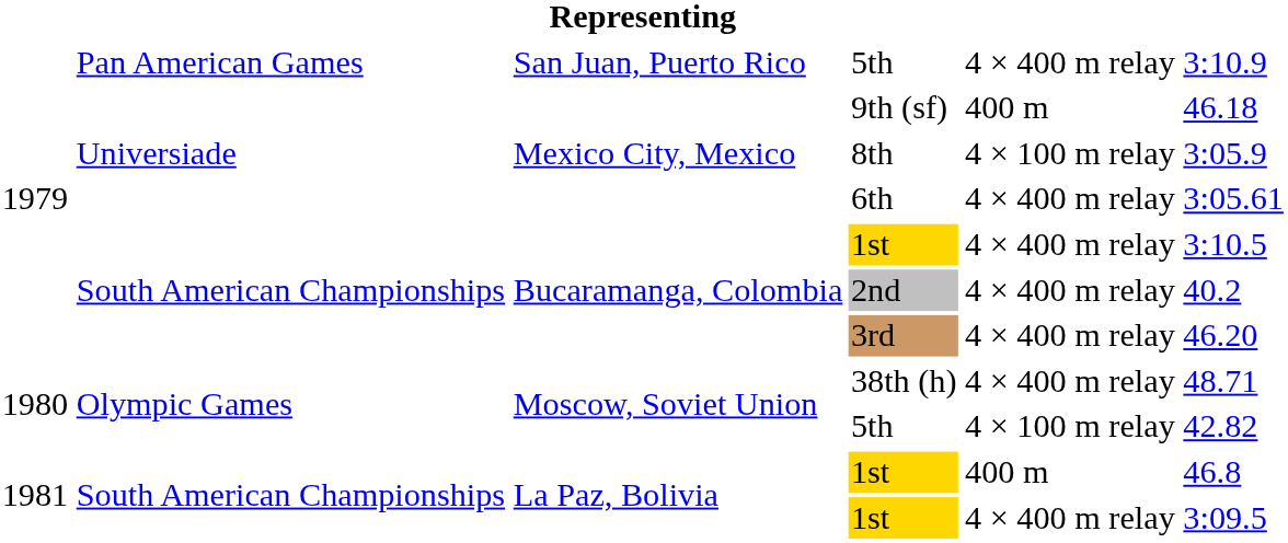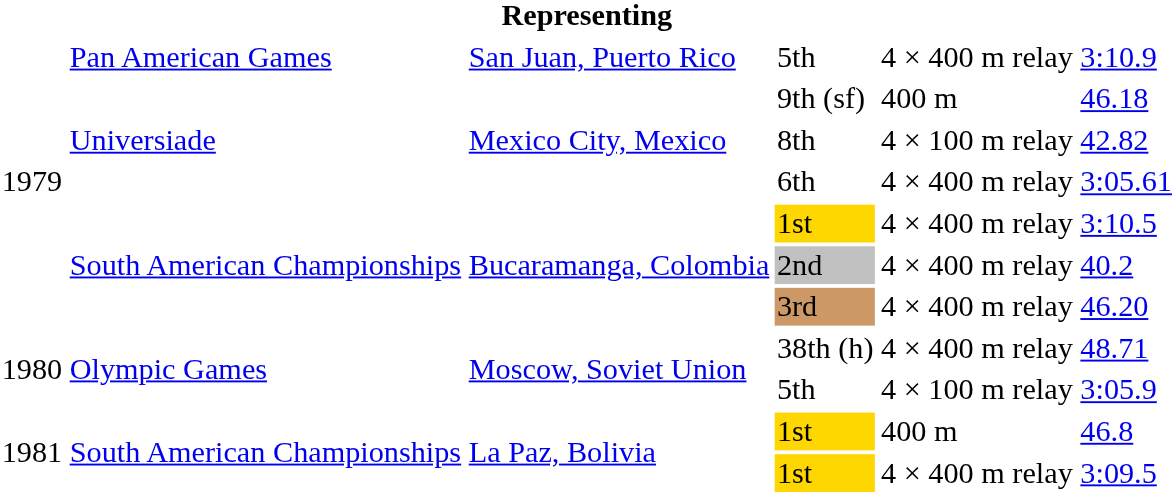 <table>
 <tr>
 <th colspan="6">Representing </th>
 </tr>
 <tr>
 <td rowspan=7>1979</td>
 <td><a href='#'>Pan American Games</a></td>
 <td><a href='#'>San Juan, Puerto Rico</a></td>
 <td>5th</td>
 <td>4 × 400 m relay</td>
 <td><a href='#'>3:10.9</a></td>
 </tr>
 <tr>
 <td rowspan=3><a href='#'>Universiade</a></td>
 <td rowspan=3><a href='#'>Mexico City, Mexico</a></td>
 <td>9th (sf)</td>
 <td>400 m</td>
 <td><a href='#'>46.18</a></td>
 </tr>
 <tr>
 <td>8th</td>
 <td>4 × 100 m relay</td>
-<td><a href='#'>3:05.9</a></td>
+<td><a href='#'>42.82</a></td>
 </tr>
 <tr>
 <td>6th</td>
 <td>4 × 400 m relay</td>
 <td><a href='#'>3:05.61</a></td>
 </tr>
 <tr>
 <td rowspan=3><a href='#'>South American Championships</a></td>
 <td rowspan=3><a href='#'>Bucaramanga, Colombia</a></td>
 <td bgcolor=gold>1st</td>
 <td>4 × 400 m relay</td>
 <td><a href='#'>3:10.5</a></td>
 </tr>
 <tr>
 <td bgcolor=silver>2nd</td>
 <td>4 × 400 m relay</td>
 <td><a href='#'>40.2</a></td>
 </tr>
 <tr>
 <td bgcolor=cc9966>3rd</td>
 <td>4 × 400 m relay</td>
 <td><a href='#'>46.20</a></td>
 </tr>
 <tr>
 <td rowspan=2>1980</td>
 <td rowspan=2><a href='#'>Olympic Games</a></td>
 <td rowspan=2><a href='#'>Moscow, Soviet Union</a></td>
 <td>38th (h)</td>
 <td>4 × 400 m relay</td>
 <td><a href='#'>48.71</a></td>
 </tr>
 <tr>
 <td>5th</td>
 <td>4 × 100 m relay</td>
-<td><a href='#'>42.82</a></td>
+<td><a href='#'>3:05.9</a></td>
 </tr>
 <tr>
 <td rowspan=2>1981</td>
 <td rowspan=2><a href='#'>South American Championships</a></td>
 <td rowspan=2><a href='#'>La Paz, Bolivia</a></td>
 <td bgcolor=gold>1st</td>
 <td>400 m</td>
 <td><a href='#'>46.8</a></td>
 </tr>
 <tr>
 <td bgcolor=gold>1st</td>
 <td>4 × 400 m relay</td>
 <td><a href='#'>3:09.5</a></td>
 </tr>
 </table>
